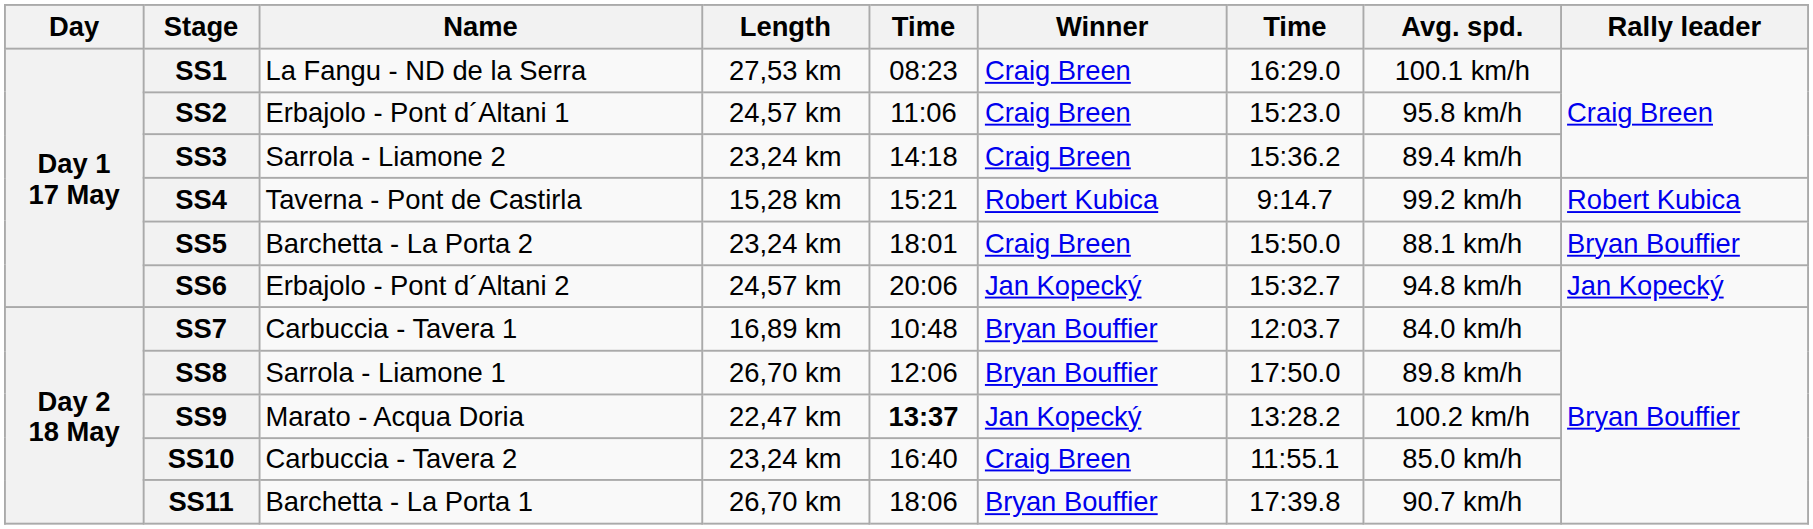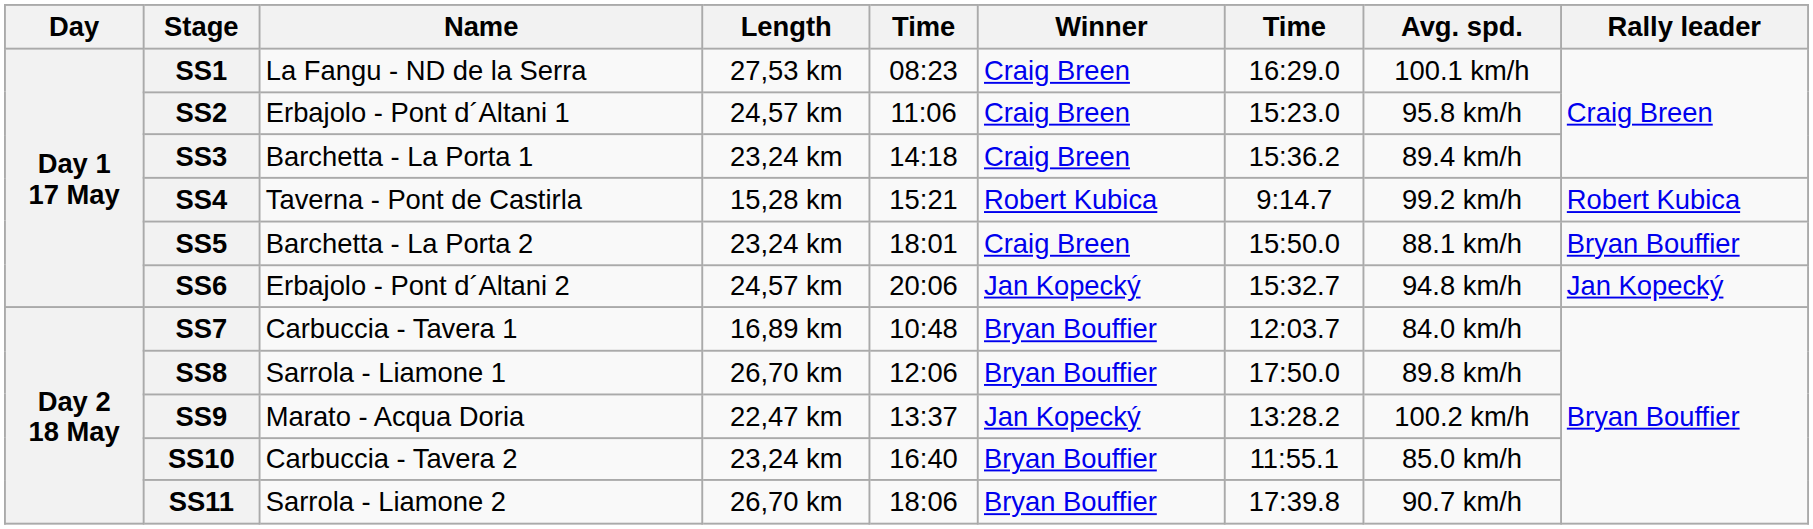 <table class="wikitable"  style="width:100%; text-align:center; font-size:90%; max-width:950px;">
 <tr>
 <th>Day</th>
 <th>Stage</th>
 <th>Name</th>
 <th>Length</th>
 <th>Time</th>
 <th>Winner</th>
 <th>Time</th>
 <th>Avg. spd.</th>
 <th>Rally leader</th>
 </tr>
 <tr>
 <th rowspan=6>Day 1<br>17 May</th>
 <th>SS1</th>
 <td align=left>La Fangu - ND de la Serra</td>
 <td>27,53 km</td>
 <td>08:23</td>
 <td align=left> <a href='#'>Craig Breen</a></td>
 <td>16:29.0</td>
 <td>100.1 km/h</td>
 <td style="text-align:left;" rowspan="3"> <a href='#'>Craig Breen</a></td>
 </tr>
 <tr>
 <th>SS2</th>
 <td align=left>Erbajolo - Pont d´Altani 1</td>
 <td>24,57 km</td>
 <td>11:06</td>
 <td align=left> <a href='#'>Craig Breen</a></td>
 <td>15:23.0</td>
 <td>95.8 km/h</td>
 </tr>
 <tr>
 <th>SS3</th>
-<td align=left>Sarrola - Liamone 2</td>
+<td align=left>Barchetta - La Porta 1</td>
 <td>23,24 km</td>
 <td>14:18</td>
 <td align=left> <a href='#'>Craig Breen</a></td>
 <td>15:36.2</td>
 <td>89.4 km/h</td>
 </tr>
 <tr>
 <th>SS4</th>
 <td align=left>Taverna - Pont de Castirla</td>
 <td>15,28 km</td>
 <td>15:21</td>
 <td align=left> <a href='#'>Robert Kubica</a></td>
 <td>9:14.7</td>
 <td>99.2 km/h</td>
 <td style="text-align:left;"> <a href='#'>Robert Kubica</a></td>
 </tr>
 <tr>
 <th>SS5</th>
 <td align=left>Barchetta - La Porta 2</td>
 <td>23,24 km</td>
 <td>18:01</td>
 <td align=left> <a href='#'>Craig Breen</a></td>
 <td>15:50.0</td>
 <td>88.1 km/h</td>
 <td style="text-align:left;"> <a href='#'>Bryan Bouffier</a></td>
 </tr>
 <tr>
 <th>SS6</th>
 <td align=left>Erbajolo - Pont d´Altani 2</td>
 <td>24,57 km</td>
 <td>20:06</td>
 <td align=left> <a href='#'>Jan Kopecký</a></td>
 <td>15:32.7</td>
 <td>94.8 km/h</td>
 <td style="text-align:left;"> <a href='#'>Jan Kopecký</a></td>
 </tr>
 <tr>
 <th rowspan=5>Day 2<br>18 May</th>
 <th>SS7</th>
 <td align=left>Carbuccia - Tavera 1</td>
 <td>16,89 km</td>
 <td>10:48</td>
 <td align=left> <a href='#'>Bryan Bouffier</a></td>
 <td>12:03.7</td>
 <td>84.0 km/h</td>
 <td style="text-align:left;" rowspan="5"> <a href='#'>Bryan Bouffier</a></td>
 </tr>
 <tr>
 <th>SS8</th>
 <td align=left>Sarrola - Liamone 1</td>
 <td>26,70 km</td>
 <td>12:06</td>
 <td align=left> <a href='#'>Bryan Bouffier</a></td>
 <td>17:50.0</td>
 <td>89.8 km/h</td>
 </tr>
 <tr>
 <th>SS9</th>
 <td align=left>Marato - Acqua Doria</td>
 <td>22,47 km</td>
-<td><strong>13:37</strong></td>
+<td>13:37</td>
 <td align=left> <a href='#'>Jan Kopecký</a></td>
 <td>13:28.2</td>
 <td>100.2 km/h</td>
 </tr>
 <tr>
 <th>SS10</th>
 <td align=left>Carbuccia - Tavera 2</td>
 <td>23,24 km</td>
 <td>16:40</td>
-<td align=left> <a href='#'>Craig Breen</a></td>
+<td align=left> <a href='#'>Bryan Bouffier</a></td>
 <td>11:55.1</td>
 <td>85.0 km/h</td>
 </tr>
 <tr>
 <th>SS11</th>
-<td align=left>Barchetta - La Porta 1</td>
+<td align=left>Sarrola - Liamone 2</td>
 <td>26,70 km</td>
 <td>18:06</td>
 <td align=left> <a href='#'>Bryan Bouffier</a></td>
 <td>17:39.8</td>
 <td>90.7 km/h</td>
 </tr>
 </table>
